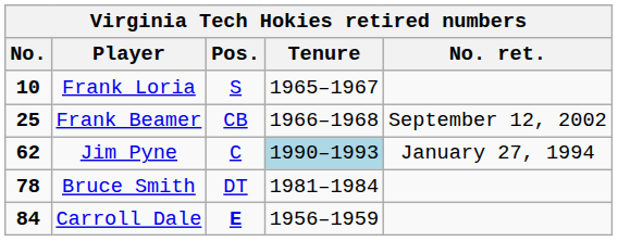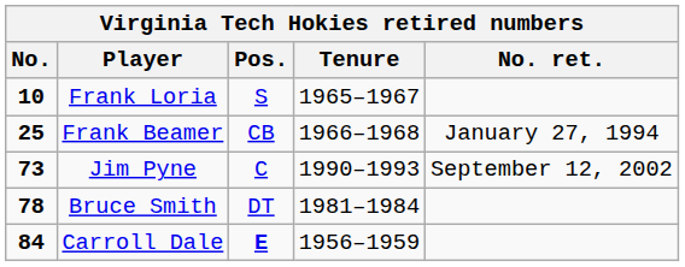 <table class="wikitable" style="text-align:center">
 <tr>
 <th colspan=5 style =><strong>Virginia Tech Hokies retired numbers</strong></th>
 </tr>
 <tr>
 <th style = >No.</th>
 <th style = >Player</th>
 <th style = >Pos.</th>
 <th style = >Tenure</th>
 <th style = >No. ret.</th>
 </tr>
 <tr>
 <td><strong>10</strong></td>
 <td><a href='#'>Frank Loria</a></td>
 <td><a href='#'>S</a></td>
 <td>1965–1967</td>
 <td></td>
 </tr>
 <tr>
 <td><strong>25</strong></td>
 <td><a href='#'>Frank Beamer</a></td>
 <td><a href='#'>CB</a></td>
 <td>1966–1968</td>
-<td>September 12, 2002</td>
+<td>January 27, 1994</td>
 </tr>
 <tr>
-<td><strong>62</strong></td>
+<td><strong>73</strong></td>
 <td><a href='#'>Jim Pyne</a></td>
 <td><a href='#'>C</a></td>
-<td style="background: lightblue;">1990–1993</td>
-<td>January 27, 1994</td>
+<td>1990–1993</td>
+<td>September 12, 2002</td>
 </tr>
 <tr>
 <td><strong>78</strong></td>
 <td><a href='#'>Bruce Smith</a></td>
 <td><a href='#'>DT</a></td>
 <td>1981–1984</td>
 <td></td>
 </tr>
 <tr>
 <td><strong>84</strong></td>
 <td><a href='#'>Carroll Dale</a></td>
 <td><strong><a href='#'>E</a></strong></td>
 <td>1956–1959</td>
 <td></td>
 </tr>
 </table>
